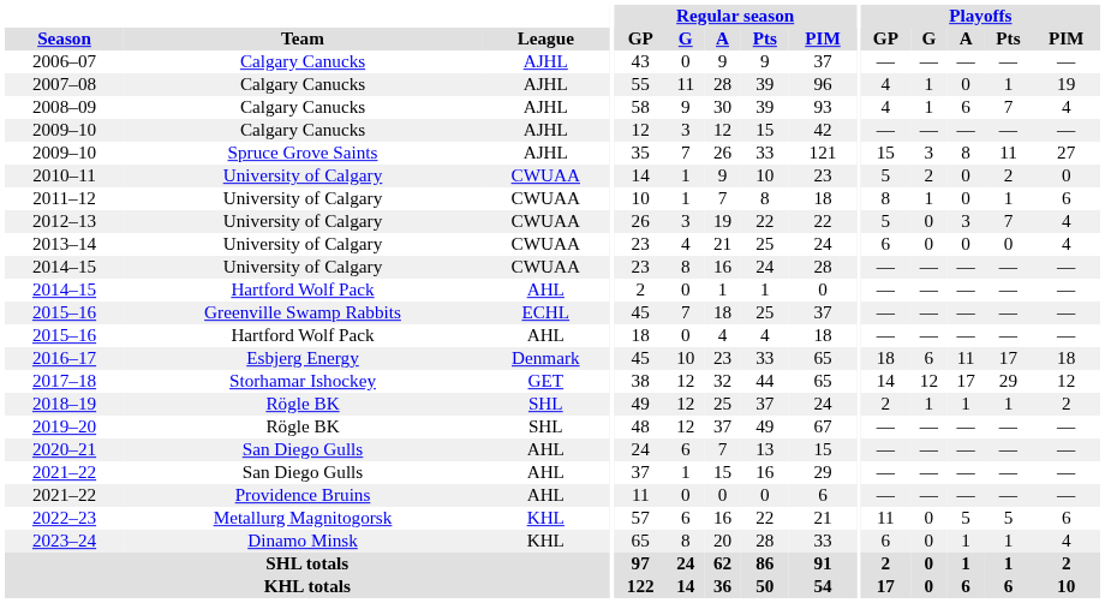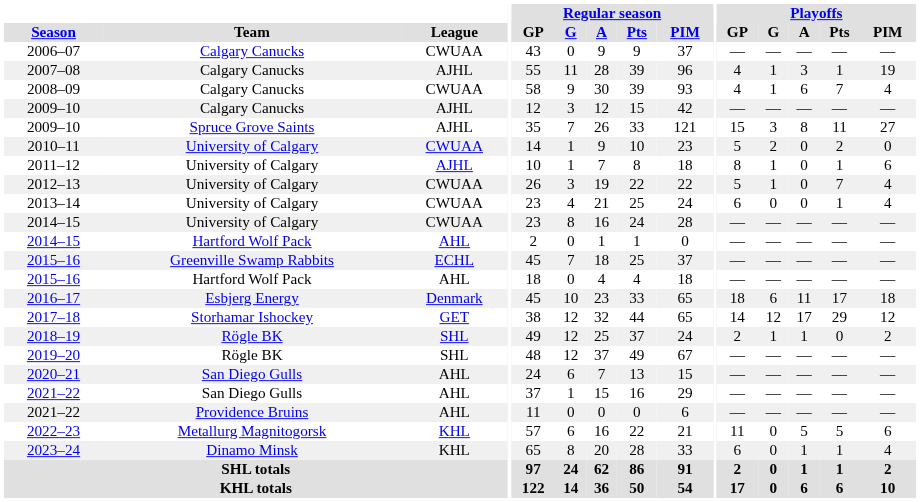 <table border="0" cellpadding="1" cellspacing="0" style="text-align:center; width:60em">
 <tr bgcolor="#e0e0e0">
 <th colspan="3" bgcolor="#ffffff"></th>
 <th rowspan="100" bgcolor="#ffffff"></th>
 <th colspan="5"><a href='#'>Regular season</a></th>
 <th rowspan="100" bgcolor="#ffffff"></th>
 <th colspan="5"><a href='#'>Playoffs</a></th>
 </tr>
 <tr bgcolor="#e0e0e0">
 <th><a href='#'>Season</a></th>
 <th>Team</th>
 <th>League</th>
 <th>GP</th>
 <th><a href='#'>G</a></th>
 <th><a href='#'>A</a></th>
 <th><a href='#'>Pts</a></th>
 <th><a href='#'>PIM</a></th>
 <th>GP</th>
 <th>G</th>
 <th>A</th>
 <th>Pts</th>
 <th>PIM</th>
 </tr>
 <tr>
 <td>2006–07</td>
 <td><a href='#'>Calgary Canucks</a></td>
-<td><a href='#'>AJHL</a></td>
+<td>CWUAA</td>
 <td>43</td>
 <td>0</td>
 <td>9</td>
 <td>9</td>
 <td>37</td>
 <td>—</td>
 <td>—</td>
 <td>—</td>
 <td>—</td>
 <td>—</td>
 </tr>
 <tr bgcolor="#f0f0f0">
 <td>2007–08</td>
 <td>Calgary Canucks</td>
 <td>AJHL</td>
 <td>55</td>
 <td>11</td>
 <td>28</td>
 <td>39</td>
 <td>96</td>
 <td>4</td>
 <td>1</td>
-<td>0</td>
+<td>3</td>
 <td>1</td>
 <td>19</td>
 </tr>
 <tr>
 <td>2008–09</td>
 <td>Calgary Canucks</td>
-<td>AJHL</td>
+<td>CWUAA</td>
 <td>58</td>
 <td>9</td>
 <td>30</td>
 <td>39</td>
 <td>93</td>
 <td>4</td>
 <td>1</td>
 <td>6</td>
 <td>7</td>
 <td>4</td>
 </tr>
 <tr bgcolor="#f0f0f0">
 <td>2009–10</td>
 <td>Calgary Canucks</td>
 <td>AJHL</td>
 <td>12</td>
 <td>3</td>
 <td>12</td>
 <td>15</td>
 <td>42</td>
 <td>—</td>
 <td>—</td>
 <td>—</td>
 <td>—</td>
 <td>—</td>
 </tr>
 <tr>
 <td>2009–10</td>
 <td><a href='#'>Spruce Grove Saints</a></td>
 <td>AJHL</td>
 <td>35</td>
 <td>7</td>
 <td>26</td>
 <td>33</td>
 <td>121</td>
 <td>15</td>
 <td>3</td>
 <td>8</td>
 <td>11</td>
 <td>27</td>
 </tr>
 <tr bgcolor="#f0f0f0">
 <td>2010–11</td>
 <td><a href='#'>University of Calgary</a></td>
 <td><a href='#'>CWUAA</a></td>
 <td>14</td>
 <td>1</td>
 <td>9</td>
 <td>10</td>
 <td>23</td>
 <td>5</td>
 <td>2</td>
 <td>0</td>
 <td>2</td>
 <td>0</td>
 </tr>
 <tr>
 <td>2011–12</td>
 <td>University of Calgary</td>
-<td>CWUAA</td>
+<td><a href='#'>AJHL</a></td>
 <td>10</td>
 <td>1</td>
 <td>7</td>
 <td>8</td>
 <td>18</td>
 <td>8</td>
 <td>1</td>
 <td>0</td>
 <td>1</td>
 <td>6</td>
 </tr>
 <tr bgcolor="#f0f0f0">
 <td>2012–13</td>
 <td>University of Calgary</td>
 <td>CWUAA</td>
 <td>26</td>
 <td>3</td>
 <td>19</td>
 <td>22</td>
 <td>22</td>
 <td>5</td>
+<td>1</td>
 <td>0</td>
-<td>3</td>
 <td>7</td>
 <td>4</td>
 </tr>
 <tr>
 <td>2013–14</td>
 <td>University of Calgary</td>
 <td>CWUAA</td>
 <td>23</td>
 <td>4</td>
 <td>21</td>
 <td>25</td>
 <td>24</td>
 <td>6</td>
 <td>0</td>
 <td>0</td>
-<td>0</td>
+<td>1</td>
 <td>4</td>
 </tr>
 <tr bgcolor="#f0f0f0">
 <td>2014–15</td>
 <td>University of Calgary</td>
 <td>CWUAA</td>
 <td>23</td>
 <td>8</td>
 <td>16</td>
 <td>24</td>
 <td>28</td>
 <td>—</td>
 <td>—</td>
 <td>—</td>
 <td>—</td>
 <td>—</td>
 </tr>
 <tr>
 <td><a href='#'>2014–15</a></td>
 <td><a href='#'>Hartford Wolf Pack</a></td>
 <td><a href='#'>AHL</a></td>
 <td>2</td>
 <td>0</td>
 <td>1</td>
 <td>1</td>
 <td>0</td>
 <td>—</td>
 <td>—</td>
 <td>—</td>
 <td>—</td>
 <td>—</td>
 </tr>
 <tr bgcolor="#f0f0f0">
 <td><a href='#'>2015–16</a></td>
 <td><a href='#'>Greenville Swamp Rabbits</a></td>
 <td><a href='#'>ECHL</a></td>
 <td>45</td>
 <td>7</td>
 <td>18</td>
 <td>25</td>
 <td>37</td>
 <td>—</td>
 <td>—</td>
 <td>—</td>
 <td>—</td>
 <td>—</td>
 </tr>
 <tr>
 <td><a href='#'>2015–16</a></td>
 <td>Hartford Wolf Pack</td>
 <td>AHL</td>
 <td>18</td>
 <td>0</td>
 <td>4</td>
 <td>4</td>
 <td>18</td>
 <td>—</td>
 <td>—</td>
 <td>—</td>
 <td>—</td>
 <td>—</td>
 </tr>
 <tr bgcolor="#f0f0f0">
 <td><a href='#'>2016–17</a></td>
 <td><a href='#'>Esbjerg Energy</a></td>
 <td><a href='#'>Denmark</a></td>
 <td>45</td>
 <td>10</td>
 <td>23</td>
 <td>33</td>
 <td>65</td>
 <td>18</td>
 <td>6</td>
 <td>11</td>
 <td>17</td>
 <td>18</td>
 </tr>
 <tr>
 <td><a href='#'>2017–18</a></td>
 <td><a href='#'>Storhamar Ishockey</a></td>
 <td><a href='#'>GET</a></td>
 <td>38</td>
 <td>12</td>
 <td>32</td>
 <td>44</td>
 <td>65</td>
 <td>14</td>
 <td>12</td>
 <td>17</td>
 <td>29</td>
 <td>12</td>
 </tr>
 <tr bgcolor="#f0f0f0">
 <td><a href='#'>2018–19</a></td>
 <td><a href='#'>Rögle BK</a></td>
 <td><a href='#'>SHL</a></td>
 <td>49</td>
 <td>12</td>
 <td>25</td>
 <td>37</td>
 <td>24</td>
 <td>2</td>
 <td>1</td>
 <td>1</td>
-<td>1</td>
+<td>0</td>
 <td>2</td>
 </tr>
 <tr>
 <td><a href='#'>2019–20</a></td>
 <td>Rögle BK</td>
 <td>SHL</td>
 <td>48</td>
 <td>12</td>
 <td>37</td>
 <td>49</td>
 <td>67</td>
 <td>—</td>
 <td>—</td>
 <td>—</td>
 <td>—</td>
 <td>—</td>
 </tr>
 <tr bgcolor="#f0f0f0">
 <td><a href='#'>2020–21</a></td>
 <td><a href='#'>San Diego Gulls</a></td>
 <td>AHL</td>
 <td>24</td>
 <td>6</td>
 <td>7</td>
 <td>13</td>
 <td>15</td>
 <td>—</td>
 <td>—</td>
 <td>—</td>
 <td>—</td>
 <td>—</td>
 </tr>
 <tr>
 <td><a href='#'>2021–22</a></td>
 <td>San Diego Gulls</td>
 <td>AHL</td>
 <td>37</td>
 <td>1</td>
 <td>15</td>
 <td>16</td>
 <td>29</td>
 <td>—</td>
 <td>—</td>
 <td>—</td>
 <td>—</td>
 <td>—</td>
 </tr>
 <tr bgcolor="#f0f0f0">
 <td>2021–22</td>
 <td><a href='#'>Providence Bruins</a></td>
 <td>AHL</td>
 <td>11</td>
 <td>0</td>
 <td>0</td>
 <td>0</td>
 <td>6</td>
 <td>—</td>
 <td>—</td>
 <td>—</td>
 <td>—</td>
 <td>—</td>
 </tr>
 <tr>
 <td><a href='#'>2022–23</a></td>
 <td><a href='#'>Metallurg Magnitogorsk</a></td>
 <td><a href='#'>KHL</a></td>
 <td>57</td>
 <td>6</td>
 <td>16</td>
 <td>22</td>
 <td>21</td>
 <td>11</td>
 <td>0</td>
 <td>5</td>
 <td>5</td>
 <td>6</td>
 </tr>
 <tr bgcolor="#f0f0f0">
 <td><a href='#'>2023–24</a></td>
 <td><a href='#'>Dinamo Minsk</a></td>
 <td>KHL</td>
 <td>65</td>
 <td>8</td>
 <td>20</td>
 <td>28</td>
 <td>33</td>
 <td>6</td>
 <td>0</td>
 <td>1</td>
 <td>1</td>
 <td>4</td>
 </tr>
 <tr bgcolor="#e0e0e0">
 <th colspan="3">SHL totals</th>
 <th>97</th>
 <th>24</th>
 <th>62</th>
 <th>86</th>
 <th>91</th>
 <th>2</th>
 <th>0</th>
 <th>1</th>
 <th>1</th>
 <th>2</th>
 </tr>
 <tr bgcolor="#e0e0e0">
 <th colspan="3">KHL totals</th>
 <th>122</th>
 <th>14</th>
 <th>36</th>
 <th>50</th>
 <th>54</th>
 <th>17</th>
 <th>0</th>
 <th>6</th>
 <th>6</th>
 <th>10</th>
 </tr>
 </table>
